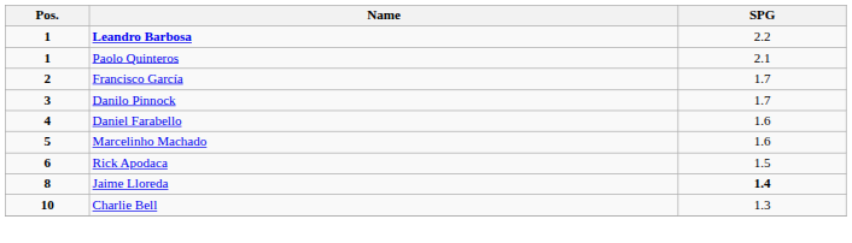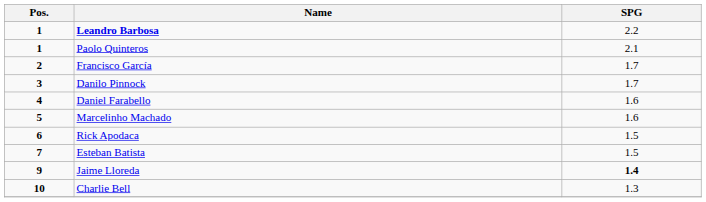 <table class=wikitable width="80%">
 <tr>
 <th width="10%">Pos.</th>
 <th width="70%">Name</th>
 <th width="20%">SPG</th>
 </tr>
 <tr>
 <td align=center><strong>1</strong></td>
 <td> <strong><a href='#'>Leandro Barbosa</a></strong></td>
 <td align=center>2.2</td>
 </tr>
 <tr>
 <td align=center><strong>1</strong></td>
 <td> <a href='#'>Paolo Quinteros</a></td>
 <td align=center>2.1</td>
 </tr>
 <tr>
 <td align=center><strong>2</strong></td>
 <td> <a href='#'>Francisco García</a></td>
 <td align=center>1.7</td>
 </tr>
 <tr>
 <td align=center><strong>3</strong></td>
 <td> <a href='#'>Danilo Pinnock</a></td>
 <td align=center>1.7</td>
 </tr>
 <tr>
 <td align=center><strong>4</strong></td>
 <td> <a href='#'>Daniel Farabello</a></td>
 <td align=center>1.6</td>
 </tr>
 <tr>
 <td align=center><strong>5</strong></td>
 <td> <a href='#'>Marcelinho Machado</a></td>
 <td align=center>1.6</td>
 </tr>
 <tr>
 <td align=center><strong>6</strong></td>
 <td> <a href='#'>Rick Apodaca</a></td>
 <td align=center>1.5</td>
 </tr>
 <tr>
-<td align=center><strong>8</strong></td>
+<td align=center><strong>7</strong></td>
+<td> <a href='#'>Esteban Batista</a></td>
+<td align=center>1.5</td>
+</tr>
+<tr>
+<td align=center><strong>9</strong></td>
 <td> <a href='#'>Jaime Lloreda</a></td>
 <td align=center><strong>1.4</strong></td>
 </tr>
 <tr>
 <td align=center><strong>10</strong></td>
 <td> <a href='#'>Charlie Bell</a></td>
 <td align=center>1.3</td>
 </tr>
 <tr>
 </tr>
 </table>
